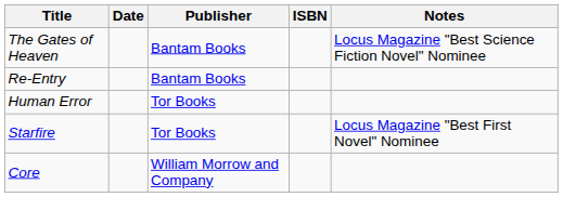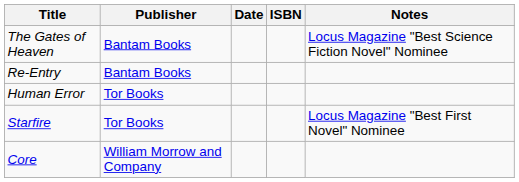 <table class="wikitable">
 <tr>
 <th>Title</th>
+<th>Publisher</th>
 <th>Date</th>
-<th>Publisher</th>
 <th>ISBN</th>
 <th>Notes</th>
 </tr>
 <tr>
 <td><em>The Gates of Heaven</em></td>
+<td><a href='#'>Bantam Books</a></td>
 <td></td>
-<td><a href='#'>Bantam Books</a></td>
 <td></td>
 <td><a href='#'>Locus Magazine</a> "Best Science Fiction Novel" Nominee</td>
 </tr>
 <tr>
 <td><em>Re-Entry</em></td>
+<td><a href='#'>Bantam Books</a></td>
 <td></td>
-<td><a href='#'>Bantam Books</a></td>
 <td></td>
 <td></td>
 </tr>
 <tr>
 <td><em>Human Error</em></td>
+<td><a href='#'>Tor Books</a></td>
 <td></td>
-<td><a href='#'>Tor Books</a></td>
 <td></td>
 <td></td>
 </tr>
 <tr>
 <td><em><a href='#'>Starfire</a></em></td>
+<td><a href='#'>Tor Books</a></td>
 <td></td>
-<td><a href='#'>Tor Books</a></td>
 <td></td>
 <td><a href='#'>Locus Magazine</a> "Best First Novel" Nominee</td>
 </tr>
 <tr>
 <td><em><a href='#'>Core</a></em></td>
+<td><a href='#'>William Morrow and Company</a></td>
 <td></td>
-<td><a href='#'>William Morrow and Company</a></td>
 <td></td>
 <td></td>
 </tr>
 </table>
